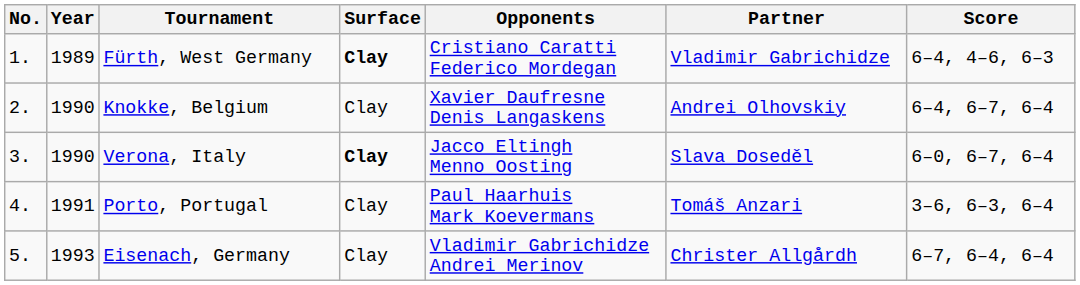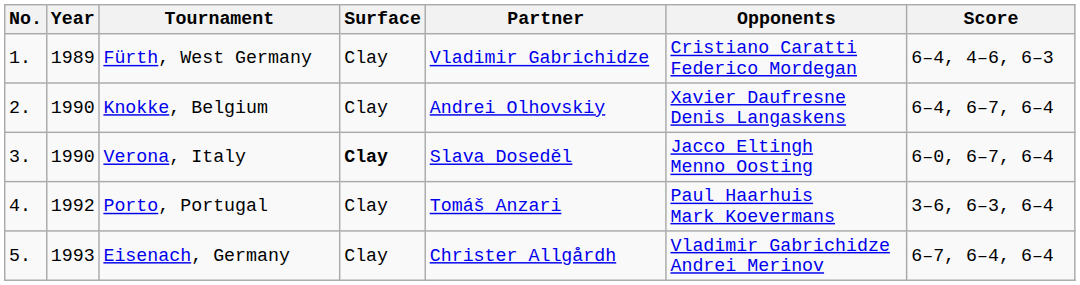 <table class="sortable wikitable" style=font-size:97%>
 <tr>
 <th style="width:20px">No.</th>
 <th style="width:30px">Year</th>
 <th style="width:160px">Tournament</th>
 <th style="width:50px">Surface</th>
+<th style="width:160px">Partner</th>
 <th style="width:160px">Opponents</th>
-<th style="width:160px">Partner</th>
 <th style="width:110px" class="unsortable">Score</th>
 </tr>
 <tr>
 <td>1.</td>
 <td>1989</td>
 <td><a href='#'>Fürth</a>, West Germany</td>
-<td><strong>Clay</strong></td>
+<td>Clay</td>
+<td> <a href='#'>Vladimir Gabrichidze</a></td>
 <td> <a href='#'>Cristiano Caratti</a><br> <a href='#'>Federico Mordegan</a></td>
-<td> <a href='#'>Vladimir Gabrichidze</a></td>
 <td>6–4, 4–6, 6–3</td>
 </tr>
 <tr>
 <td>2.</td>
 <td>1990</td>
 <td><a href='#'>Knokke</a>, Belgium</td>
 <td>Clay</td>
+<td> <a href='#'>Andrei Olhovskiy</a></td>
 <td> <a href='#'>Xavier Daufresne</a><br> <a href='#'>Denis Langaskens</a></td>
-<td> <a href='#'>Andrei Olhovskiy</a></td>
 <td>6–4, 6–7, 6–4</td>
 </tr>
 <tr>
 <td>3.</td>
 <td>1990</td>
 <td><a href='#'>Verona</a>, Italy</td>
 <td><strong>Clay</strong></td>
+<td> <a href='#'>Slava Doseděl</a></td>
 <td> <a href='#'>Jacco Eltingh</a><br> <a href='#'>Menno Oosting</a></td>
-<td> <a href='#'>Slava Doseděl</a></td>
 <td>6–0, 6–7, 6–4</td>
 </tr>
 <tr>
 <td>4.</td>
-<td>1991</td>
+<td>1992</td>
 <td><a href='#'>Porto</a>, Portugal</td>
 <td>Clay</td>
+<td> <a href='#'>Tomáš Anzari</a></td>
 <td> <a href='#'>Paul Haarhuis</a><br> <a href='#'>Mark Koevermans</a></td>
-<td> <a href='#'>Tomáš Anzari</a></td>
 <td>3–6, 6–3, 6–4</td>
 </tr>
 <tr>
 <td>5.</td>
 <td>1993</td>
 <td><a href='#'>Eisenach</a>, Germany</td>
 <td>Clay</td>
+<td> <a href='#'>Christer Allgårdh</a></td>
 <td> <a href='#'>Vladimir Gabrichidze</a><br> <a href='#'>Andrei Merinov</a></td>
-<td> <a href='#'>Christer Allgårdh</a></td>
 <td>6–7, 6–4, 6–4</td>
 </tr>
 </table>
